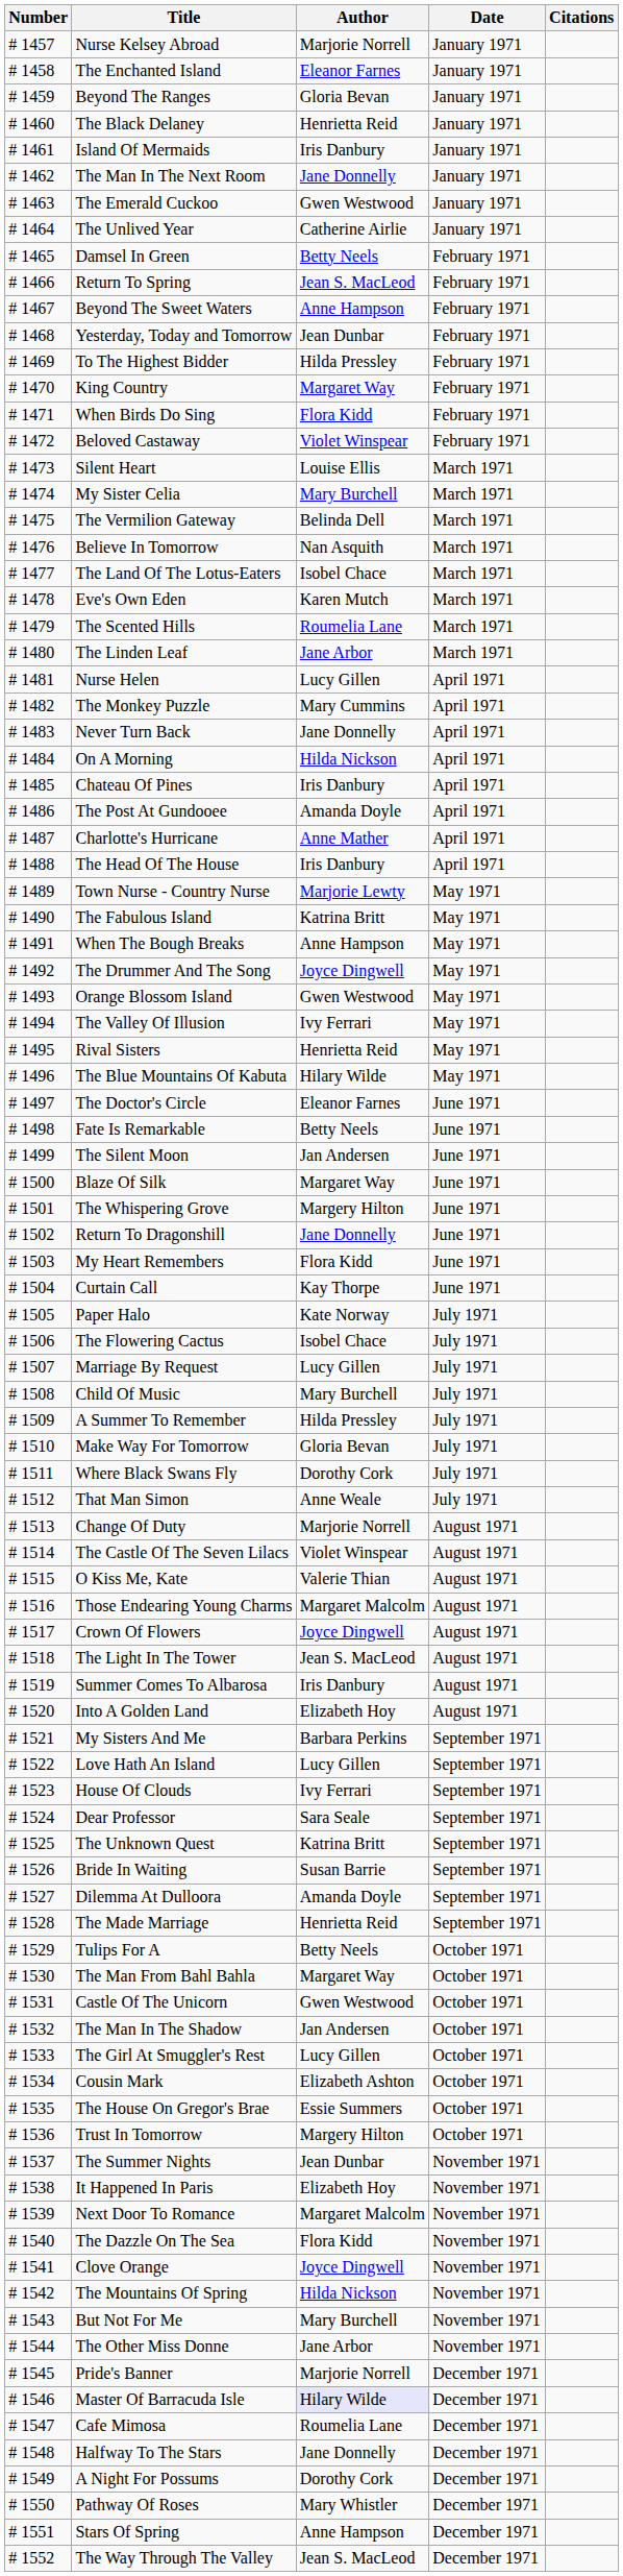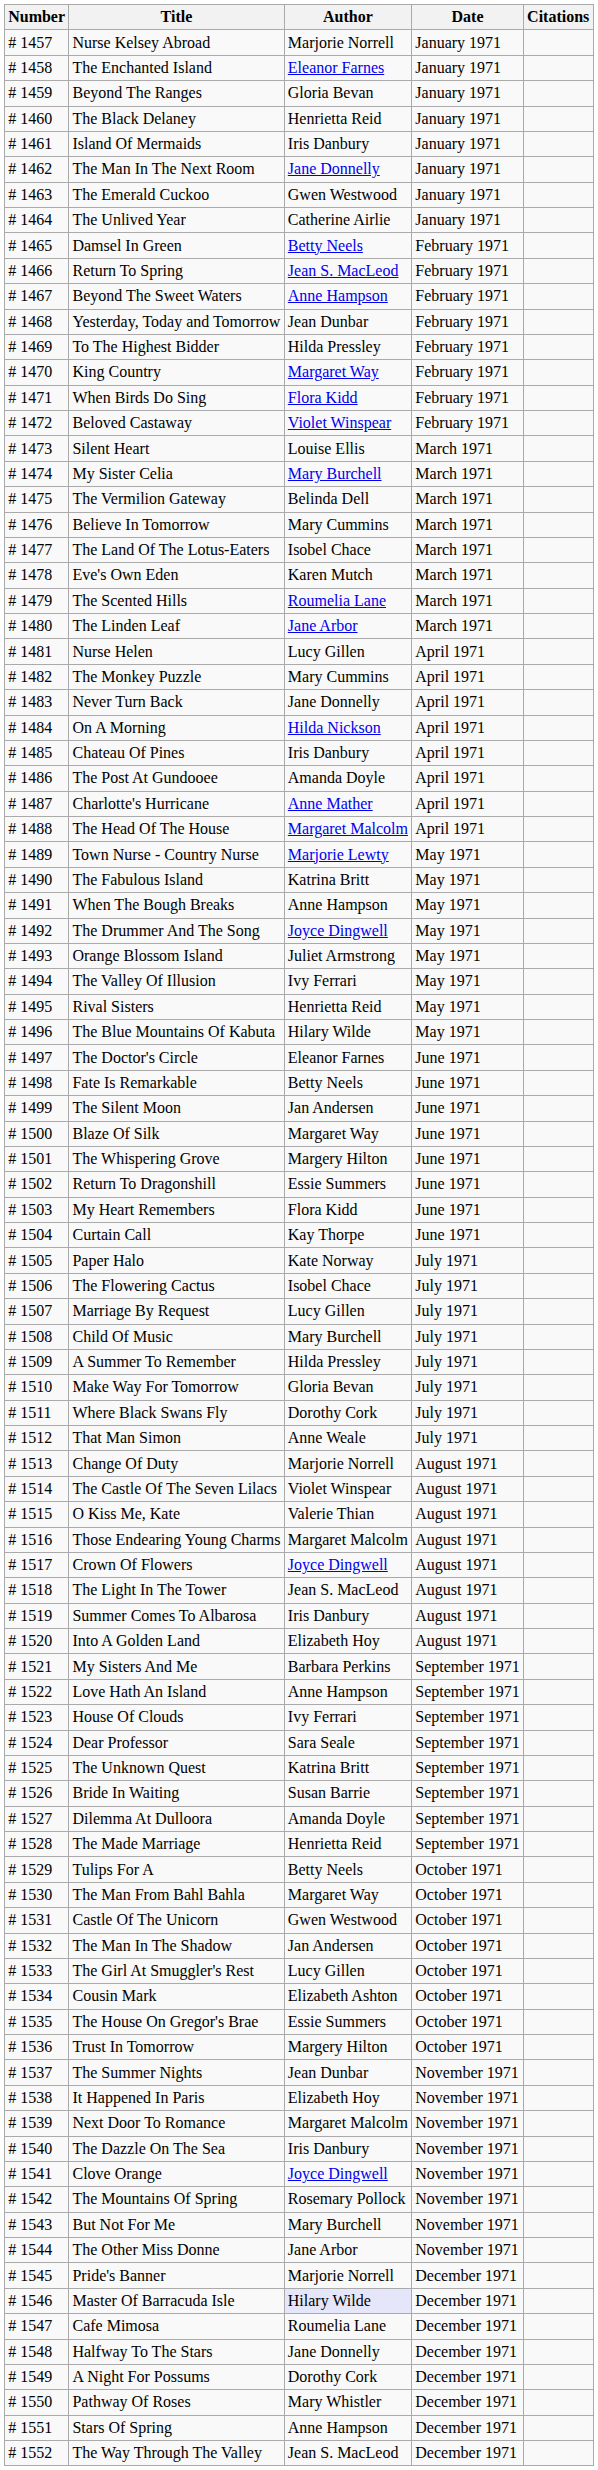 <table class="wikitable">
 <tr>
 <th>Number</th>
 <th>Title</th>
 <th>Author</th>
 <th>Date</th>
 <th>Citations</th>
 </tr>
 <tr>
 <td># 1457</td>
 <td>Nurse Kelsey Abroad</td>
 <td>Marjorie Norrell</td>
 <td>January 1971</td>
 <td></td>
 </tr>
 <tr>
 <td># 1458</td>
 <td>The Enchanted Island</td>
 <td><a href='#'>Eleanor Farnes</a></td>
 <td>January 1971</td>
 <td></td>
 </tr>
 <tr>
 <td># 1459</td>
 <td>Beyond The Ranges</td>
 <td>Gloria Bevan</td>
 <td>January 1971</td>
 <td></td>
 </tr>
 <tr>
 <td># 1460</td>
 <td>The Black Delaney</td>
 <td>Henrietta Reid</td>
 <td>January 1971</td>
 <td></td>
 </tr>
 <tr>
 <td># 1461</td>
 <td>Island Of Mermaids</td>
 <td>Iris Danbury</td>
 <td>January 1971</td>
 <td></td>
 </tr>
 <tr>
 <td># 1462</td>
 <td>The Man In The Next Room</td>
 <td><a href='#'>Jane Donnelly</a></td>
 <td>January 1971</td>
 <td></td>
 </tr>
 <tr>
 <td># 1463</td>
 <td>The Emerald Cuckoo</td>
 <td>Gwen Westwood</td>
 <td>January 1971</td>
 <td></td>
 </tr>
 <tr>
 <td># 1464</td>
 <td>The Unlived Year</td>
 <td>Catherine Airlie</td>
 <td>January 1971</td>
 <td></td>
 </tr>
 <tr>
 <td># 1465</td>
 <td>Damsel In Green</td>
 <td><a href='#'>Betty Neels</a></td>
 <td>February 1971</td>
 <td></td>
 </tr>
 <tr>
 <td># 1466</td>
 <td>Return To Spring</td>
 <td><a href='#'>Jean S. MacLeod</a></td>
 <td>February 1971</td>
 <td></td>
 </tr>
 <tr>
 <td># 1467</td>
 <td>Beyond The Sweet Waters</td>
 <td><a href='#'>Anne Hampson</a></td>
 <td>February 1971</td>
 <td></td>
 </tr>
 <tr>
 <td># 1468</td>
 <td>Yesterday, Today and Tomorrow</td>
 <td>Jean Dunbar</td>
 <td>February 1971</td>
 <td></td>
 </tr>
 <tr>
 <td># 1469</td>
 <td>To The Highest Bidder</td>
 <td>Hilda Pressley</td>
 <td>February 1971</td>
 <td></td>
 </tr>
 <tr>
 <td># 1470</td>
 <td>King Country</td>
 <td><a href='#'>Margaret Way</a></td>
 <td>February 1971</td>
 <td></td>
 </tr>
 <tr>
 <td># 1471</td>
 <td>When Birds Do Sing</td>
 <td><a href='#'>Flora Kidd</a></td>
 <td>February 1971</td>
 <td></td>
 </tr>
 <tr>
 <td># 1472</td>
 <td>Beloved Castaway</td>
 <td><a href='#'>Violet Winspear</a></td>
 <td>February 1971</td>
 <td></td>
 </tr>
 <tr>
 <td># 1473</td>
 <td>Silent Heart</td>
 <td>Louise Ellis</td>
 <td>March 1971</td>
 <td></td>
 </tr>
 <tr>
 <td># 1474</td>
 <td>My Sister Celia</td>
 <td><a href='#'>Mary Burchell</a></td>
 <td>March 1971</td>
 <td></td>
 </tr>
 <tr>
 <td># 1475</td>
 <td>The Vermilion Gateway</td>
 <td>Belinda Dell</td>
 <td>March 1971</td>
 <td></td>
 </tr>
 <tr>
 <td># 1476</td>
 <td>Believe In Tomorrow</td>
-<td>Nan Asquith</td>
+<td>Mary Cummins</td>
 <td>March 1971</td>
 <td></td>
 </tr>
 <tr>
 <td># 1477</td>
 <td>The Land Of The Lotus-Eaters</td>
 <td>Isobel Chace</td>
 <td>March 1971</td>
 <td></td>
 </tr>
 <tr>
 <td># 1478</td>
 <td>Eve's Own Eden</td>
 <td>Karen Mutch</td>
 <td>March 1971</td>
 <td></td>
 </tr>
 <tr>
 <td># 1479</td>
 <td>The Scented Hills</td>
 <td><a href='#'>Roumelia Lane</a></td>
 <td>March 1971</td>
 <td></td>
 </tr>
 <tr>
 <td># 1480</td>
 <td>The Linden Leaf</td>
 <td><a href='#'>Jane Arbor</a></td>
 <td>March 1971</td>
 <td></td>
 </tr>
 <tr>
 <td># 1481</td>
 <td>Nurse Helen</td>
 <td>Lucy Gillen</td>
 <td>April 1971</td>
 <td></td>
 </tr>
 <tr>
 <td># 1482</td>
 <td>The Monkey Puzzle</td>
 <td>Mary Cummins</td>
 <td>April 1971</td>
 <td></td>
 </tr>
 <tr>
 <td># 1483</td>
 <td>Never Turn Back</td>
 <td>Jane Donnelly</td>
 <td>April 1971</td>
 <td></td>
 </tr>
 <tr>
 <td># 1484</td>
 <td>On A Morning</td>
 <td><a href='#'>Hilda Nickson</a></td>
 <td>April 1971</td>
 <td></td>
 </tr>
 <tr>
 <td># 1485</td>
 <td>Chateau Of Pines</td>
 <td>Iris Danbury</td>
 <td>April 1971</td>
 <td></td>
 </tr>
 <tr>
 <td># 1486</td>
 <td>The Post At Gundooee</td>
 <td>Amanda Doyle</td>
 <td>April 1971</td>
 <td></td>
 </tr>
 <tr>
 <td># 1487</td>
 <td>Charlotte's Hurricane</td>
 <td><a href='#'>Anne Mather</a></td>
 <td>April 1971</td>
 <td></td>
 </tr>
 <tr>
 <td># 1488</td>
 <td>The Head Of The House</td>
-<td>Iris Danbury</td>
+<td><a href='#'>Margaret Malcolm</a></td>
 <td>April 1971</td>
 <td></td>
 </tr>
 <tr>
 <td># 1489</td>
 <td>Town Nurse - Country Nurse</td>
 <td><a href='#'>Marjorie Lewty</a></td>
 <td>May 1971</td>
 <td></td>
 </tr>
 <tr>
 <td># 1490</td>
 <td>The Fabulous Island</td>
 <td>Katrina Britt</td>
 <td>May 1971</td>
 <td></td>
 </tr>
 <tr>
 <td># 1491</td>
 <td>When The Bough Breaks</td>
 <td>Anne Hampson</td>
 <td>May 1971</td>
 <td></td>
 </tr>
 <tr>
 <td># 1492</td>
 <td>The Drummer And The Song</td>
 <td><a href='#'>Joyce Dingwell</a></td>
 <td>May 1971</td>
 <td></td>
 </tr>
 <tr>
 <td># 1493</td>
 <td>Orange Blossom Island</td>
-<td>Gwen Westwood</td>
+<td>Juliet Armstrong</td>
 <td>May 1971</td>
 <td></td>
 </tr>
 <tr>
 <td># 1494</td>
 <td>The Valley Of Illusion</td>
 <td>Ivy Ferrari</td>
 <td>May 1971</td>
 <td></td>
 </tr>
 <tr>
 <td># 1495</td>
 <td>Rival Sisters</td>
 <td>Henrietta Reid</td>
 <td>May 1971</td>
 <td></td>
 </tr>
 <tr>
 <td># 1496</td>
 <td>The Blue Mountains Of Kabuta</td>
 <td>Hilary Wilde</td>
 <td>May 1971</td>
 <td></td>
 </tr>
 <tr>
 <td># 1497</td>
 <td>The Doctor's Circle</td>
 <td>Eleanor Farnes</td>
 <td>June 1971</td>
 <td></td>
 </tr>
 <tr>
 <td># 1498</td>
 <td>Fate Is Remarkable</td>
 <td>Betty Neels</td>
 <td>June 1971</td>
 <td></td>
 </tr>
 <tr>
 <td># 1499</td>
 <td>The Silent Moon</td>
 <td>Jan Andersen</td>
 <td>June 1971</td>
 <td></td>
 </tr>
 <tr>
 <td># 1500</td>
 <td>Blaze Of Silk</td>
 <td>Margaret Way</td>
 <td>June 1971</td>
 <td></td>
 </tr>
 <tr>
 <td># 1501</td>
 <td>The Whispering Grove</td>
 <td>Margery Hilton</td>
 <td>June 1971</td>
 <td></td>
 </tr>
 <tr>
 <td># 1502</td>
 <td>Return To Dragonshill</td>
-<td><a href='#'>Jane Donnelly</a></td>
+<td>Essie Summers</td>
 <td>June 1971</td>
 <td></td>
 </tr>
 <tr>
 <td># 1503</td>
 <td>My Heart Remembers</td>
 <td>Flora Kidd</td>
 <td>June 1971</td>
 <td></td>
 </tr>
 <tr>
 <td># 1504</td>
 <td>Curtain Call</td>
 <td>Kay Thorpe</td>
 <td>June 1971</td>
 <td></td>
 </tr>
 <tr>
 <td># 1505</td>
 <td>Paper Halo</td>
 <td>Kate Norway</td>
 <td>July 1971</td>
 <td></td>
 </tr>
 <tr>
 <td># 1506</td>
 <td>The Flowering Cactus</td>
 <td>Isobel Chace</td>
 <td>July 1971</td>
 <td></td>
 </tr>
 <tr>
 <td># 1507</td>
 <td>Marriage By Request</td>
 <td>Lucy Gillen</td>
 <td>July 1971</td>
 <td></td>
 </tr>
 <tr>
 <td># 1508</td>
 <td>Child Of Music</td>
 <td>Mary Burchell</td>
 <td>July 1971</td>
 <td></td>
 </tr>
 <tr>
 <td># 1509</td>
 <td>A Summer To Remember</td>
 <td>Hilda Pressley</td>
 <td>July 1971</td>
 <td></td>
 </tr>
 <tr>
 <td># 1510</td>
 <td>Make Way For Tomorrow</td>
 <td>Gloria Bevan</td>
 <td>July 1971</td>
 <td></td>
 </tr>
 <tr>
 <td># 1511</td>
 <td>Where Black Swans Fly</td>
 <td>Dorothy Cork</td>
 <td>July 1971</td>
 <td></td>
 </tr>
 <tr>
 <td># 1512</td>
 <td>That Man Simon</td>
 <td>Anne Weale</td>
 <td>July 1971</td>
 <td></td>
 </tr>
 <tr>
 <td># 1513</td>
 <td>Change Of Duty</td>
 <td>Marjorie Norrell</td>
 <td>August 1971</td>
 <td></td>
 </tr>
 <tr>
 <td># 1514</td>
 <td>The Castle Of The Seven Lilacs</td>
 <td>Violet Winspear</td>
 <td>August 1971</td>
 <td></td>
 </tr>
 <tr>
 <td># 1515</td>
 <td>O Kiss Me, Kate</td>
 <td>Valerie Thian</td>
 <td>August 1971</td>
 <td></td>
 </tr>
 <tr>
 <td># 1516</td>
 <td>Those Endearing Young Charms</td>
 <td>Margaret Malcolm</td>
 <td>August 1971</td>
 <td></td>
 </tr>
 <tr>
 <td># 1517</td>
 <td>Crown Of Flowers</td>
 <td><a href='#'>Joyce Dingwell</a></td>
 <td>August 1971</td>
 <td></td>
 </tr>
 <tr>
 <td># 1518</td>
 <td>The Light In The Tower</td>
 <td>Jean S. MacLeod</td>
 <td>August 1971</td>
 <td></td>
 </tr>
 <tr>
 <td># 1519</td>
 <td>Summer Comes To Albarosa</td>
 <td>Iris Danbury</td>
 <td>August 1971</td>
 <td></td>
 </tr>
 <tr>
 <td># 1520</td>
 <td>Into A Golden Land</td>
 <td>Elizabeth Hoy</td>
 <td>August 1971</td>
 <td></td>
 </tr>
 <tr>
 <td># 1521</td>
 <td>My Sisters And Me</td>
 <td>Barbara Perkins</td>
 <td>September 1971</td>
 <td></td>
 </tr>
 <tr>
 <td># 1522</td>
 <td>Love Hath An Island</td>
-<td>Lucy Gillen</td>
+<td>Anne Hampson</td>
 <td>September 1971</td>
 <td></td>
 </tr>
 <tr>
 <td># 1523</td>
 <td>House Of Clouds</td>
 <td>Ivy Ferrari</td>
 <td>September 1971</td>
 <td></td>
 </tr>
 <tr>
 <td># 1524</td>
 <td>Dear Professor</td>
 <td>Sara Seale</td>
 <td>September 1971</td>
 <td></td>
 </tr>
 <tr>
 <td># 1525</td>
 <td>The Unknown Quest</td>
 <td>Katrina Britt</td>
 <td>September 1971</td>
 <td></td>
 </tr>
 <tr>
 <td># 1526</td>
 <td>Bride In Waiting</td>
 <td>Susan Barrie</td>
 <td>September 1971</td>
 <td></td>
 </tr>
 <tr>
 <td># 1527</td>
 <td>Dilemma At Dulloora</td>
 <td>Amanda Doyle</td>
 <td>September 1971</td>
 <td></td>
 </tr>
 <tr>
 <td># 1528</td>
 <td>The Made Marriage</td>
 <td>Henrietta Reid</td>
 <td>September 1971</td>
 <td></td>
 </tr>
 <tr>
 <td># 1529</td>
 <td>Tulips For A</td>
 <td>Betty Neels</td>
 <td>October 1971</td>
 <td></td>
 </tr>
 <tr>
 <td># 1530</td>
 <td>The Man From Bahl Bahla</td>
 <td>Margaret Way</td>
 <td>October 1971</td>
 <td></td>
 </tr>
 <tr>
 <td># 1531</td>
 <td>Castle Of The Unicorn</td>
 <td>Gwen Westwood</td>
 <td>October 1971</td>
 <td></td>
 </tr>
 <tr>
 <td># 1532</td>
 <td>The Man In The Shadow</td>
 <td>Jan Andersen</td>
 <td>October 1971</td>
 <td></td>
 </tr>
 <tr>
 <td># 1533</td>
 <td>The Girl At Smuggler's Rest</td>
 <td>Lucy Gillen</td>
 <td>October 1971</td>
 <td></td>
 </tr>
 <tr>
 <td># 1534</td>
 <td>Cousin Mark</td>
 <td>Elizabeth Ashton</td>
 <td>October 1971</td>
 <td></td>
 </tr>
 <tr>
 <td># 1535</td>
 <td>The House On Gregor's Brae</td>
 <td>Essie Summers</td>
 <td>October 1971</td>
 <td></td>
 </tr>
 <tr>
 <td># 1536</td>
 <td>Trust In Tomorrow</td>
 <td>Margery Hilton</td>
 <td>October 1971</td>
 <td></td>
 </tr>
 <tr>
 <td># 1537</td>
 <td>The Summer Nights</td>
 <td>Jean Dunbar</td>
 <td>November 1971</td>
 <td></td>
 </tr>
 <tr>
 <td># 1538</td>
 <td>It Happened In Paris</td>
 <td>Elizabeth Hoy</td>
 <td>November 1971</td>
 <td></td>
 </tr>
 <tr>
 <td># 1539</td>
 <td>Next Door To Romance</td>
 <td>Margaret Malcolm</td>
 <td>November 1971</td>
 <td></td>
 </tr>
 <tr>
 <td># 1540</td>
 <td>The Dazzle On The Sea</td>
-<td>Flora Kidd</td>
+<td>Iris Danbury</td>
 <td>November 1971</td>
 <td></td>
 </tr>
 <tr>
 <td># 1541</td>
 <td>Clove Orange</td>
 <td><a href='#'>Joyce Dingwell</a></td>
 <td>November 1971</td>
 <td></td>
 </tr>
 <tr>
 <td># 1542</td>
 <td>The Mountains Of Spring</td>
-<td><a href='#'>Hilda Nickson</a></td>
+<td>Rosemary Pollock</td>
 <td>November 1971</td>
 <td></td>
 </tr>
 <tr>
 <td># 1543</td>
 <td>But Not For Me</td>
 <td>Mary Burchell</td>
 <td>November 1971</td>
 <td></td>
 </tr>
 <tr>
 <td># 1544</td>
 <td>The Other Miss Donne</td>
 <td>Jane Arbor</td>
 <td>November 1971</td>
 <td></td>
 </tr>
 <tr>
 <td># 1545</td>
 <td>Pride's Banner</td>
 <td>Marjorie Norrell</td>
 <td>December 1971</td>
 <td></td>
 </tr>
 <tr>
 <td># 1546</td>
 <td>Master Of Barracuda Isle</td>
 <td style="background: lavender;">Hilary Wilde</td>
 <td>December 1971</td>
 <td></td>
 </tr>
 <tr>
 <td># 1547</td>
 <td>Cafe Mimosa</td>
 <td>Roumelia Lane</td>
 <td>December 1971</td>
 <td></td>
 </tr>
 <tr>
 <td># 1548</td>
 <td>Halfway To The Stars</td>
 <td>Jane Donnelly</td>
 <td>December 1971</td>
 <td></td>
 </tr>
 <tr>
 <td># 1549</td>
 <td>A Night For Possums</td>
 <td>Dorothy Cork</td>
 <td>December 1971</td>
 <td></td>
 </tr>
 <tr>
 <td># 1550</td>
 <td>Pathway Of Roses</td>
 <td>Mary Whistler</td>
 <td>December 1971</td>
 <td></td>
 </tr>
 <tr>
 <td># 1551</td>
 <td>Stars Of Spring</td>
 <td>Anne Hampson</td>
 <td>December 1971</td>
 <td></td>
 </tr>
 <tr>
 <td># 1552</td>
 <td>The Way Through The Valley</td>
 <td>Jean S. MacLeod</td>
 <td>December 1971</td>
 <td></td>
 </tr>
 <tr>
 </tr>
 </table>
